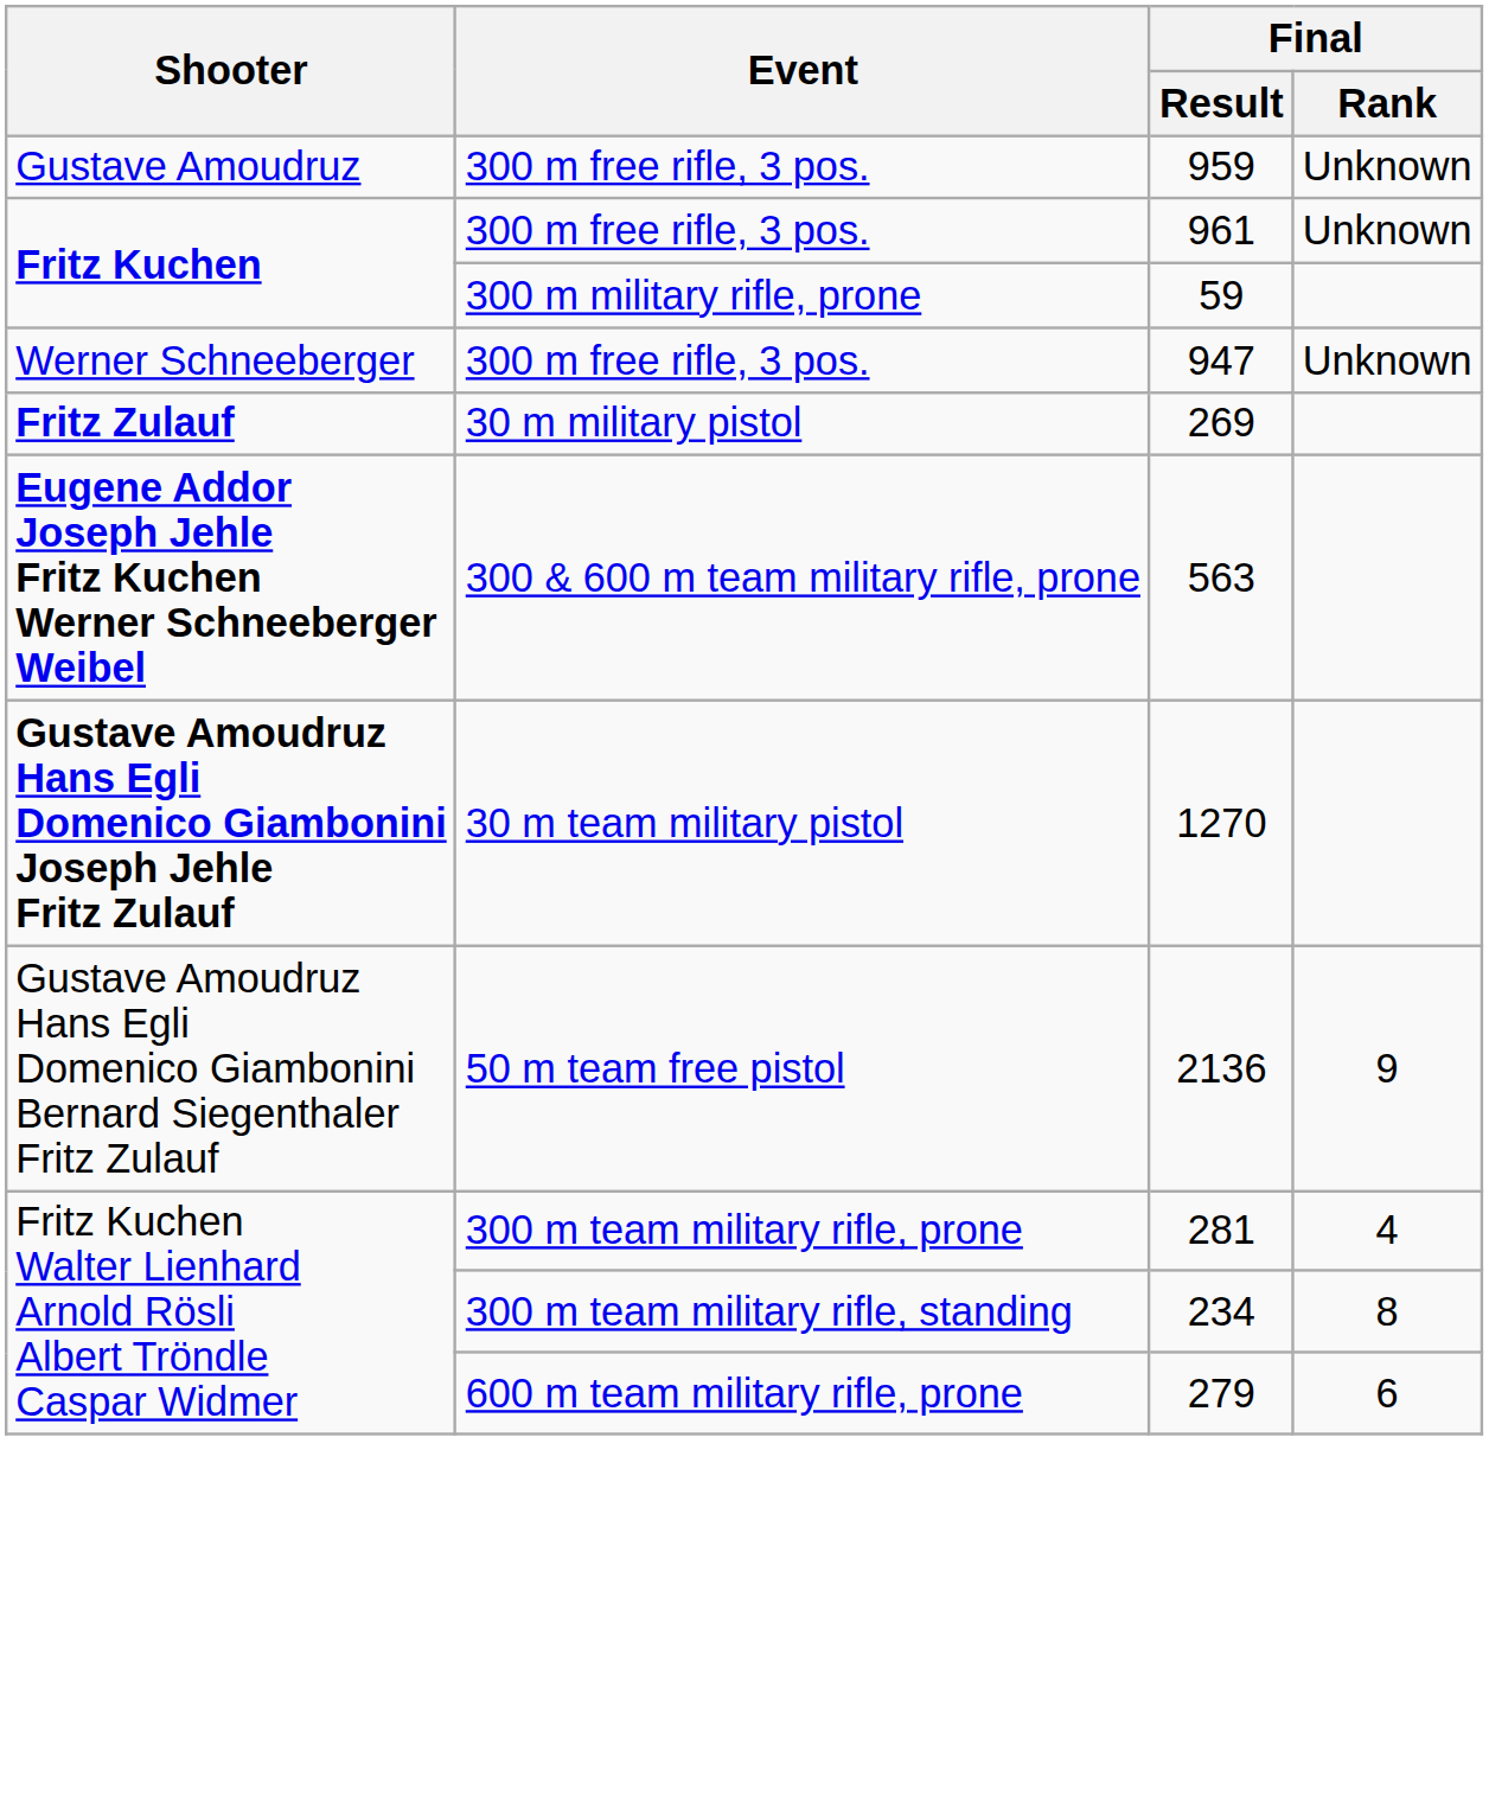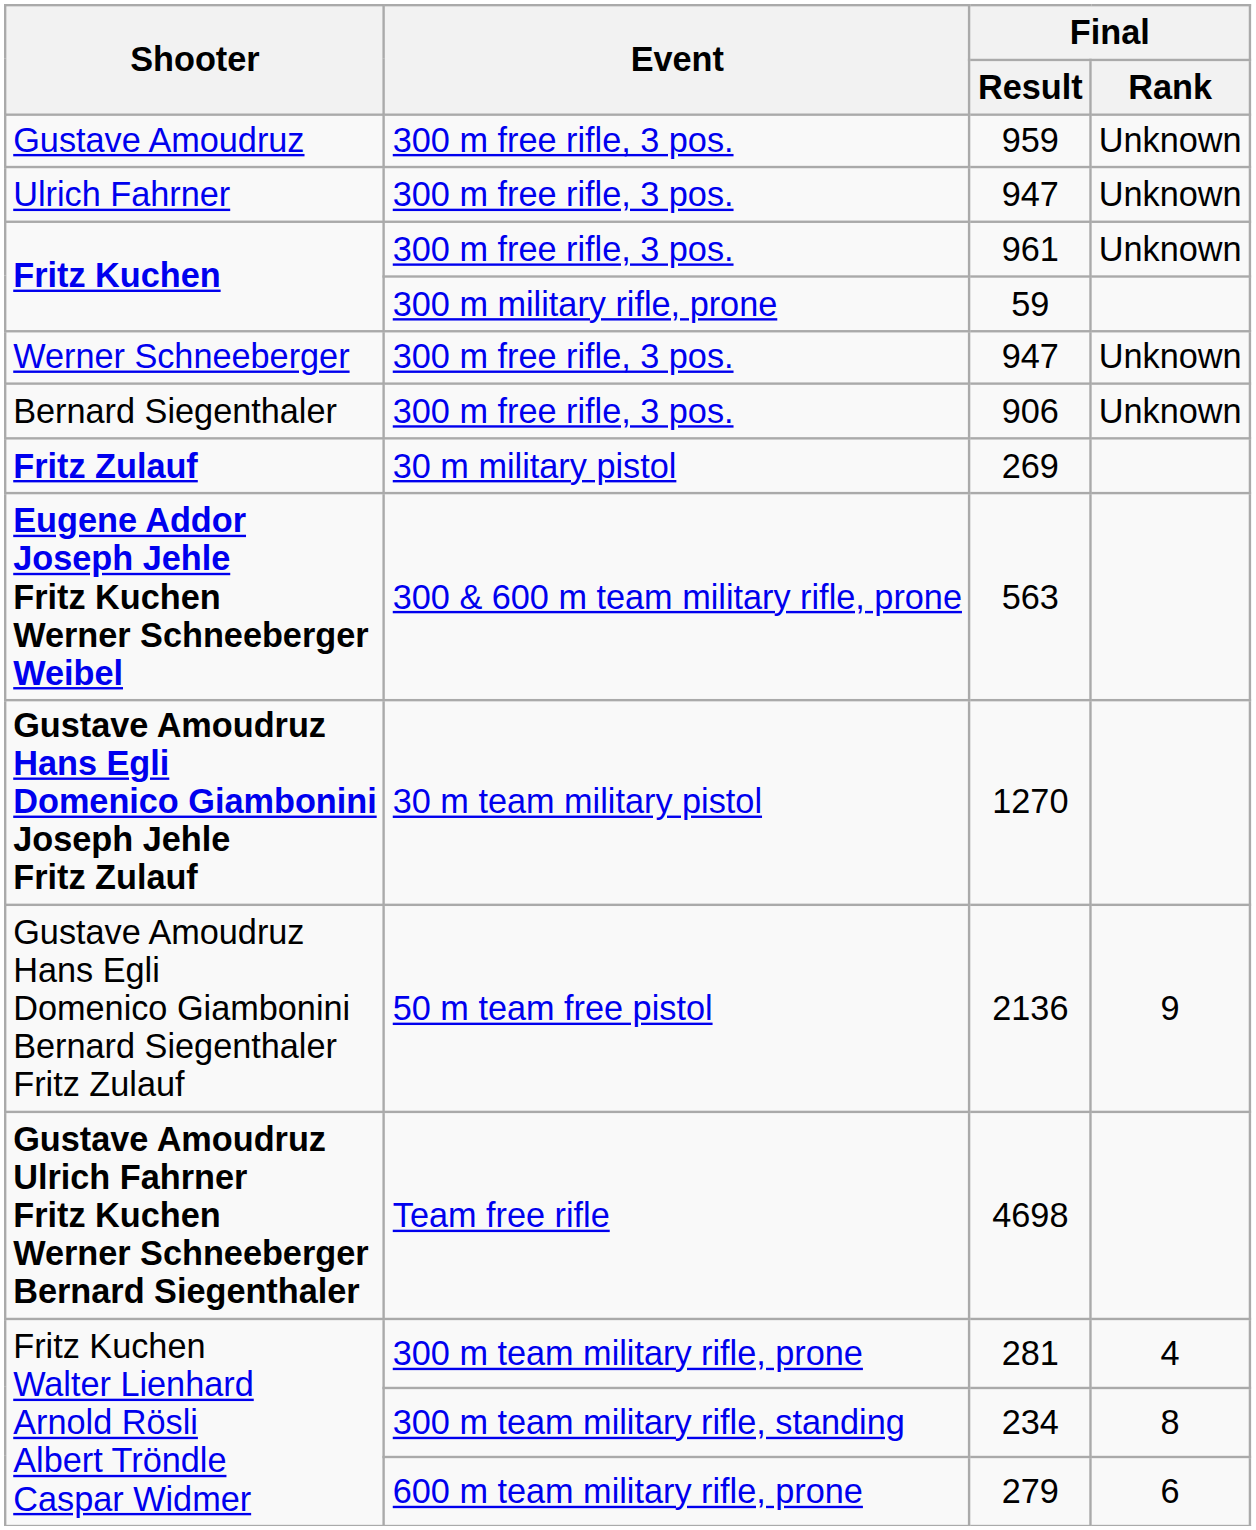 <table class=wikitable style="font-size:90%">
 <tr>
 <th rowspan=2>Shooter</th>
 <th rowspan=2>Event</th>
 <th colspan=2>Final</th>
 </tr>
 <tr>
 <th>Result</th>
 <th>Rank</th>
 </tr>
 <tr>
 <td><a href='#'>Gustave Amoudruz</a></td>
 <td><a href='#'>300 m free rifle, 3 pos.</a></td>
 <td align=center>959</td>
 <td align=center>Unknown</td>
 </tr>
 <tr>
+<td><a href='#'>Ulrich Fahrner</a></td>
+<td><a href='#'>300 m free rifle, 3 pos.</a></td>
+<td align=center>947</td>
+<td align=center>Unknown</td>
+</tr>
+<tr>
 <td rowspan=2><strong><a href='#'>Fritz Kuchen</a></strong></td>
 <td><a href='#'>300 m free rifle, 3 pos.</a></td>
 <td align=center>961</td>
 <td align=center>Unknown</td>
 </tr>
 <tr>
 <td><a href='#'>300 m military rifle, prone</a></td>
 <td align=center>59</td>
 <td align=center></td>
 </tr>
 <tr>
 <td><a href='#'>Werner Schneeberger</a></td>
 <td><a href='#'>300 m free rifle, 3 pos.</a></td>
 <td align=center>947</td>
+<td align=center>Unknown</td>
+</tr>
+<tr>
+<td>Bernard Siegenthaler</td>
+<td><a href='#'>300 m free rifle, 3 pos.</a></td>
+<td align=center>906</td>
 <td align=center>Unknown</td>
 </tr>
 <tr>
 <td><strong><a href='#'>Fritz Zulauf</a></strong></td>
 <td><a href='#'>30 m military pistol</a></td>
 <td align=center>269</td>
 <td align=center></td>
 </tr>
 <tr>
 <td><strong><a href='#'>Eugene Addor</a> <br> <a href='#'>Joseph Jehle</a> <br> Fritz Kuchen <br> Werner Schneeberger <br> <a href='#'>Weibel</a></strong></td>
 <td><a href='#'>300 & 600 m team military rifle, prone</a></td>
 <td align=center>563</td>
 <td align=center></td>
 </tr>
 <tr>
 <td><strong>Gustave Amoudruz <br> <a href='#'>Hans Egli</a> <br> <a href='#'>Domenico Giambonini</a> <br> Joseph Jehle <br> Fritz Zulauf</strong></td>
 <td><a href='#'>30 m team military pistol</a></td>
 <td align=center>1270</td>
 <td align=center></td>
 </tr>
 <tr>
 <td>Gustave Amoudruz <br> Hans Egli <br> Domenico Giambonini <br> Bernard Siegenthaler <br> Fritz Zulauf</td>
 <td><a href='#'>50 m team free pistol</a></td>
 <td align=center>2136</td>
 <td align=center>9</td>
 </tr>
 <tr>
+<td><strong>Gustave Amoudruz <br> Ulrich Fahrner <br> Fritz Kuchen <br> Werner Schneeberger <br> Bernard Siegenthaler</strong></td>
+<td><a href='#'>Team free rifle</a></td>
+<td align=center>4698</td>
+<td align=center></td>
+</tr>
+<tr>
 <td rowspan=3>Fritz Kuchen <br> <a href='#'>Walter Lienhard</a> <br> <a href='#'>Arnold Rösli</a> <br> <a href='#'>Albert Tröndle</a> <br> <a href='#'>Caspar Widmer</a></td>
 <td><a href='#'>300 m team military rifle, prone</a></td>
 <td align=center>281</td>
 <td align=center>4</td>
 </tr>
 <tr>
 <td><a href='#'>300 m team military rifle, standing</a></td>
 <td align=center>234</td>
 <td align=center>8</td>
 </tr>
 <tr>
 <td><a href='#'>600 m team military rifle, prone</a></td>
 <td align=center>279</td>
 <td align=center>6</td>
 </tr>
 </table>
